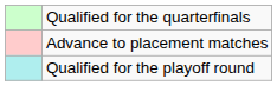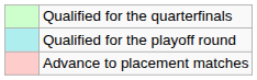 <table class="wikitable">
 <tr>
 <td width=30px bgcolor="#ccffcc"></td>
 <td>Qualified for the quarterfinals</td>
 </tr>
 <tr>
+<td width=30px bgcolor="#afeeee"></td>
+<td>Qualified for the playoff round</td>
+</tr>
+<tr>
 <td width=30px bgcolor="#ffcccc"></td>
 <td>Advance to placement matches</td>
 </tr>
-<tr>
-<td width=30px bgcolor="#afeeee"></td>
-<td>Qualified for the playoff round</td>
-</tr>
 </table>
